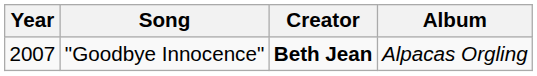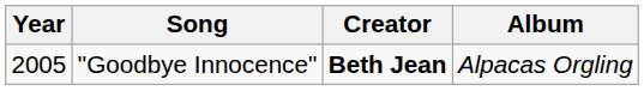 <table class="wikitable plainrowheaders" style="text-align:center;" border="1">
 <tr>
 <th>Year</th>
 <th>Song</th>
 <th>Creator</th>
 <th>Album</th>
 </tr>
 <tr>
-<td>2007</td>
+<td>2005</td>
 <td>"Goodbye Innocence"</td>
 <td><strong>Beth Jean</strong></td>
 <td><em>Alpacas Orgling</em></td>
 </tr>
 </table>
